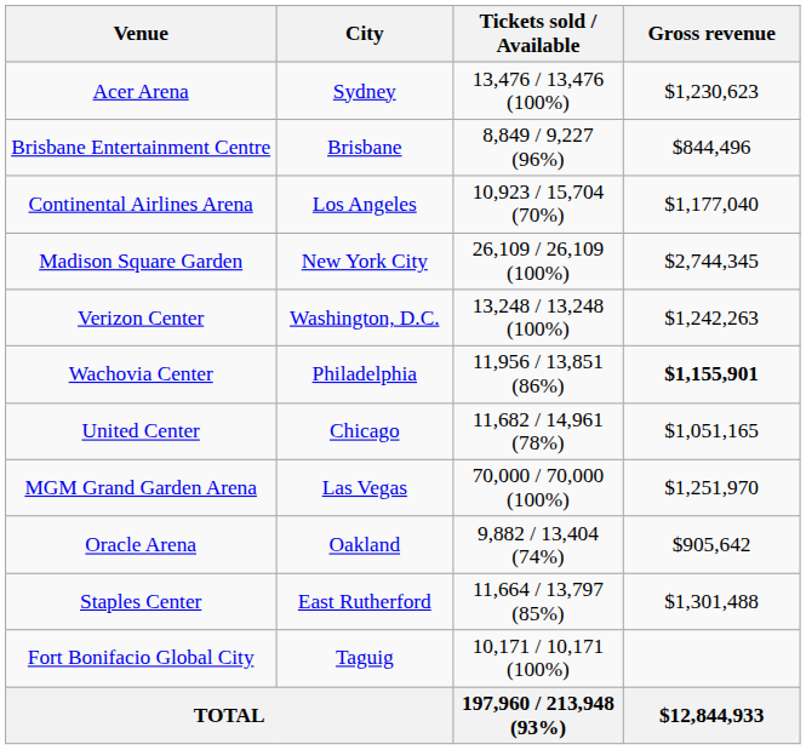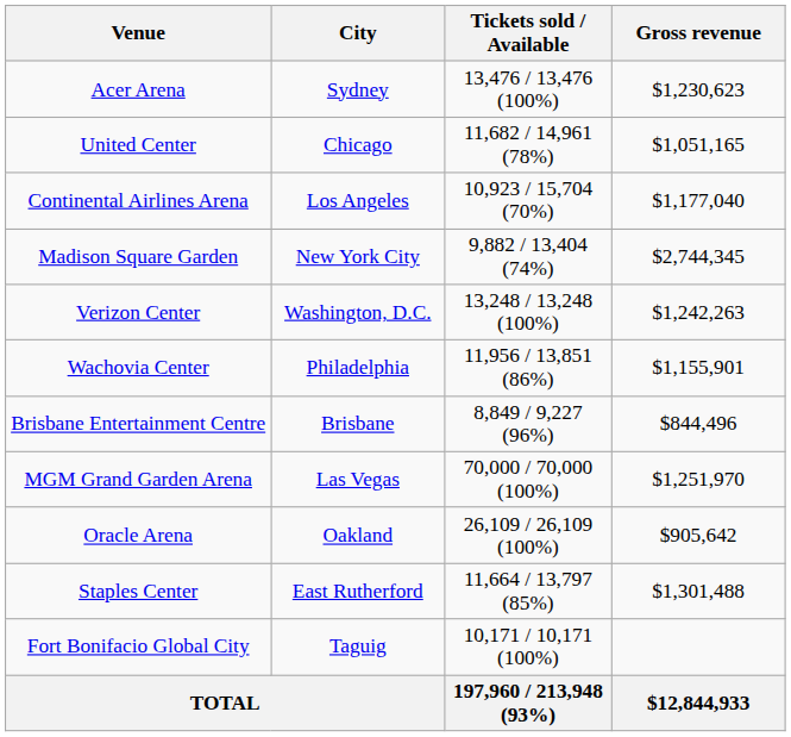 <table class="wikitable plainrowheaders" style="text-align:center">
 <tr>
 <th style="width:250px;">Venue</th>
 <th style="width:150px;">City</th>
 <th style="width:150px;">Tickets sold / Available</th>
 <th style="width:150px;">Gross revenue</th>
 </tr>
 <tr>
 <td scope="row"><a href='#'>Acer Arena</a></td>
 <td><a href='#'>Sydney</a></td>
 <td>13,476  / 13,476  (100%)</td>
 <td>$1,230,623</td>
 </tr>
 <tr>
-<td scope="row"><a href='#'>Brisbane Entertainment Centre</a></td>
-<td><a href='#'>Brisbane</a></td>
-<td>8,849 / 9,227 (96%)</td>
-<td>$844,496</td>
+<td scope="row"><a href='#'>United Center</a></td>
+<td><a href='#'>Chicago</a></td>
+<td>11,682 / 14,961 (78%)</td>
+<td>$1,051,165</td>
 </tr>
 <tr>
 <td scope="row"><a href='#'>Continental Airlines Arena</a></td>
 <td><a href='#'>Los Angeles</a></td>
 <td>10,923 / 15,704 (70%)</td>
 <td>$1,177,040</td>
 </tr>
 <tr>
 <td scope="row"><a href='#'>Madison Square Garden</a></td>
 <td><a href='#'>New York City</a></td>
-<td>26,109 / 26,109 (100%)</td>
+<td>9,882 / 13,404 (74%)</td>
 <td>$2,744,345</td>
 </tr>
 <tr>
 <td scope="row"><a href='#'>Verizon Center</a></td>
 <td><a href='#'>Washington, D.C.</a></td>
 <td>13,248 / 13,248 (100%)</td>
 <td>$1,242,263</td>
 </tr>
 <tr>
 <td scope="row"><a href='#'>Wachovia Center</a></td>
 <td><a href='#'>Philadelphia</a></td>
 <td>11,956 / 13,851 (86%)</td>
-<td><strong>$1,155,901</strong></td>
+<td>$1,155,901</td>
 </tr>
 <tr>
-<td scope="row"><a href='#'>United Center</a></td>
-<td><a href='#'>Chicago</a></td>
-<td>11,682 / 14,961 (78%)</td>
-<td>$1,051,165</td>
+<td scope="row"><a href='#'>Brisbane Entertainment Centre</a></td>
+<td><a href='#'>Brisbane</a></td>
+<td>8,849 / 9,227 (96%)</td>
+<td>$844,496</td>
 </tr>
 <tr>
 <td scope="row"><a href='#'>MGM Grand Garden Arena</a></td>
 <td><a href='#'>Las Vegas</a></td>
 <td>70,000 / 70,000 (100%)</td>
 <td>$1,251,970</td>
 </tr>
 <tr>
 <td scope="row"><a href='#'>Oracle Arena</a></td>
 <td><a href='#'>Oakland</a></td>
-<td>9,882 / 13,404 (74%)</td>
+<td>26,109 / 26,109 (100%)</td>
 <td>$905,642</td>
 </tr>
 <tr>
 <td scope="row"><a href='#'>Staples Center</a></td>
 <td><a href='#'>East Rutherford</a></td>
 <td>11,664 / 13,797 (85%)</td>
 <td>$1,301,488</td>
 </tr>
 <tr>
 <td><a href='#'>Fort Bonifacio Global City</a></td>
 <td><a href='#'>Taguig</a></td>
 <td>10,171 / 10,171 (100%)</td>
 <td></td>
 </tr>
 <tr>
 <th colspan="2">TOTAL</th>
 <th>197,960 / 213,948 (93%)</th>
 <th>$12,844,933</th>
 </tr>
 </table>
